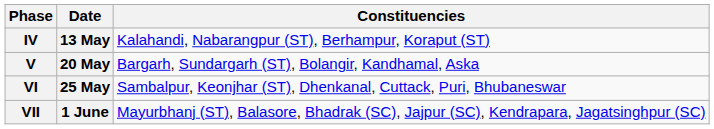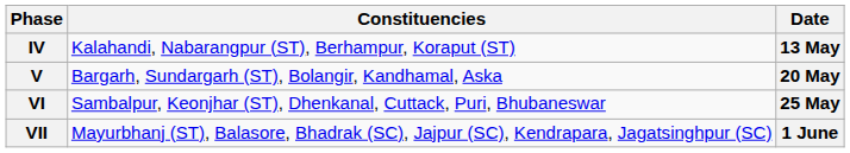 <table class="wikitable" style="margin:auto;">
 <tr>
 <th>Phase</th>
+<th>Constituencies</th>
 <th>Date</th>
-<th>Constituencies</th>
 </tr>
 <tr>
 <th>IV</th>
+<td><a href='#'>Kalahandi</a>, <a href='#'>Nabarangpur (ST)</a>, <a href='#'>Berhampur</a>, <a href='#'>Koraput (ST)</a></td>
 <th>13 May</th>
-<td><a href='#'>Kalahandi</a>, <a href='#'>Nabarangpur (ST)</a>, <a href='#'>Berhampur</a>, <a href='#'>Koraput (ST)</a></td>
 </tr>
 <tr>
 <th>V</th>
+<td><a href='#'>Bargarh</a>, <a href='#'>Sundargarh (ST)</a>, <a href='#'>Bolangir</a>, <a href='#'>Kandhamal</a>, <a href='#'>Aska</a></td>
 <th>20 May</th>
-<td><a href='#'>Bargarh</a>, <a href='#'>Sundargarh (ST)</a>, <a href='#'>Bolangir</a>, <a href='#'>Kandhamal</a>, <a href='#'>Aska</a></td>
 </tr>
 <tr>
 <th>VI</th>
+<td><a href='#'>Sambalpur</a>, <a href='#'>Keonjhar (ST)</a>, <a href='#'>Dhenkanal</a>, <a href='#'>Cuttack</a>, <a href='#'>Puri</a>, <a href='#'>Bhubaneswar</a></td>
 <th>25 May</th>
-<td><a href='#'>Sambalpur</a>, <a href='#'>Keonjhar (ST)</a>, <a href='#'>Dhenkanal</a>, <a href='#'>Cuttack</a>, <a href='#'>Puri</a>, <a href='#'>Bhubaneswar</a></td>
 </tr>
 <tr>
 <th>VII</th>
+<td><a href='#'>Mayurbhanj (ST)</a>, <a href='#'>Balasore</a>, <a href='#'>Bhadrak (SC)</a>, <a href='#'>Jajpur (SC)</a>, <a href='#'>Kendrapara</a>, <a href='#'>Jagatsinghpur (SC)</a></td>
 <th>1 June</th>
-<td><a href='#'>Mayurbhanj (ST)</a>, <a href='#'>Balasore</a>, <a href='#'>Bhadrak (SC)</a>, <a href='#'>Jajpur (SC)</a>, <a href='#'>Kendrapara</a>, <a href='#'>Jagatsinghpur (SC)</a></td>
 </tr>
 </table>
